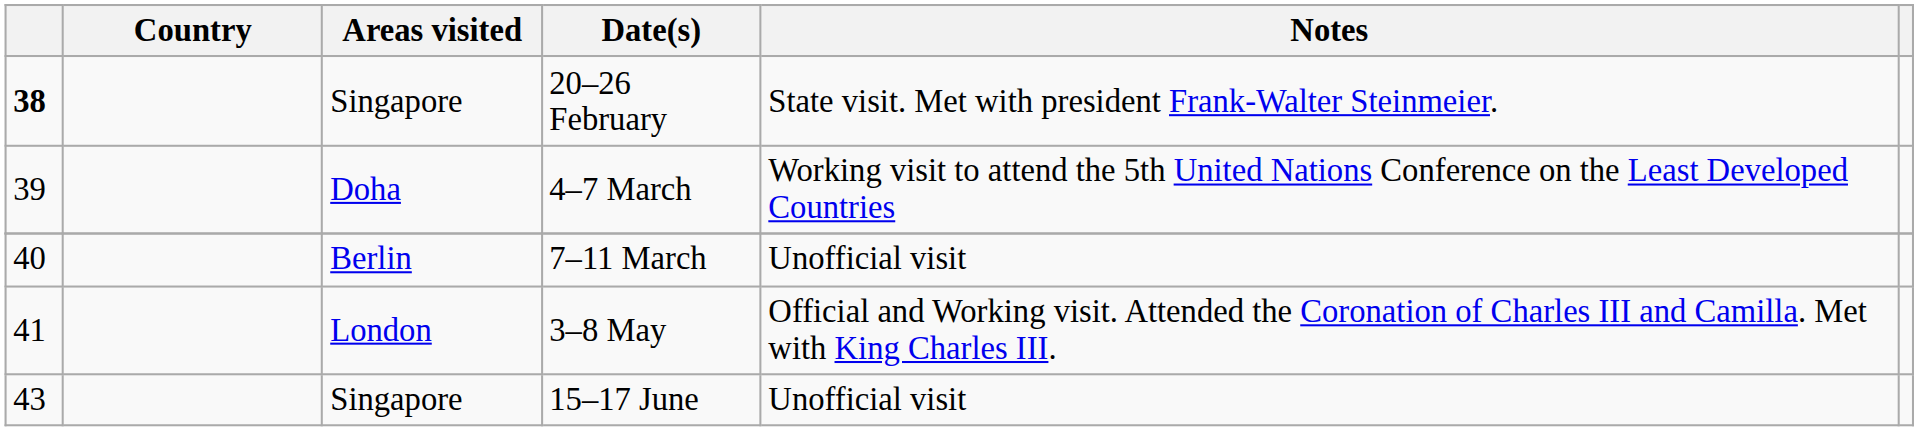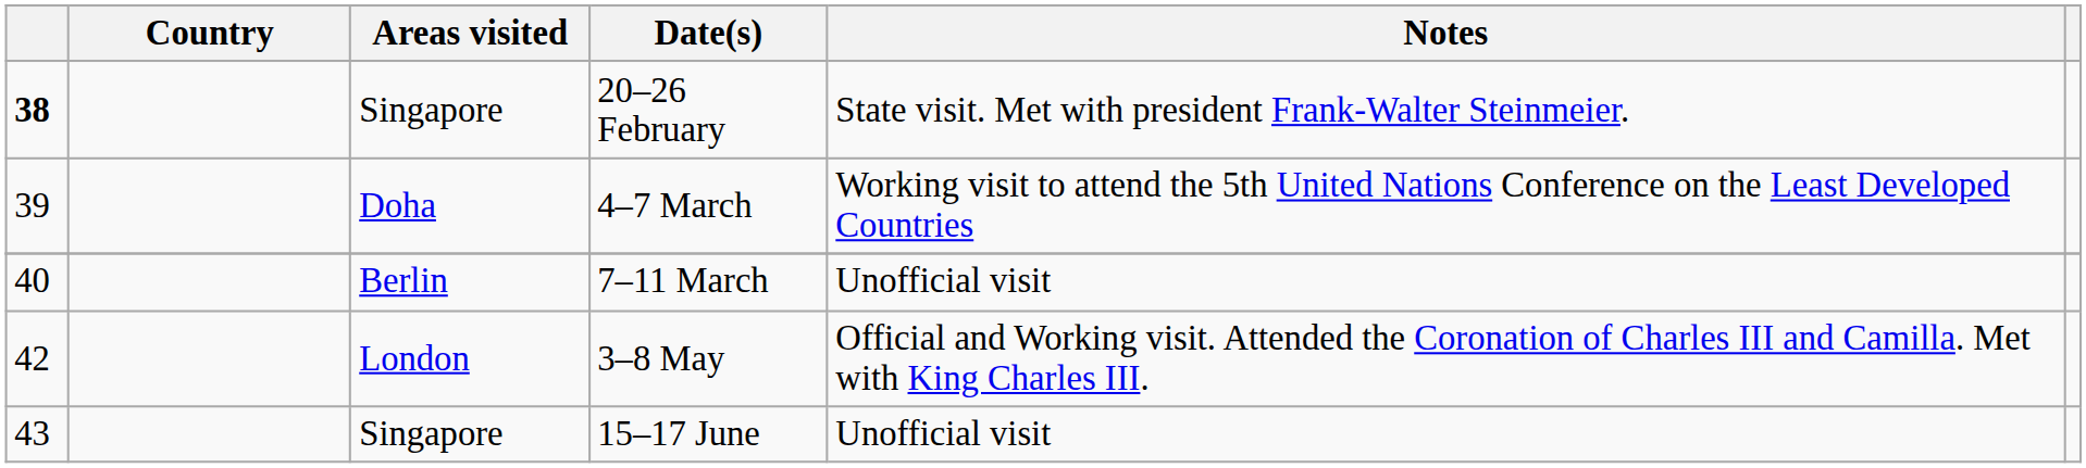 <table class="wikitable outercollapse sortable" style="margin: 1em auto 1em auto">
 <tr>
 <th style="width: 3%;"></th>
 <th width=120>Country</th>
 <th width=100>Areas visited</th>
 <th width=100>Date(s)</th>
 <th width=550>Notes</th>
 <th></th>
 </tr>
 <tr>
 <td><strong>38</strong></td>
 <td></td>
 <td>Singapore</td>
 <td>20–26 February</td>
 <td>State visit. Met with president <a href='#'>Frank-Walter Steinmeier</a>.</td>
 <td></td>
 </tr>
 <tr>
 <td>39</td>
 <td></td>
 <td><a href='#'>Doha</a></td>
 <td>4–7 March</td>
 <td>Working visit to attend the 5th <a href='#'>United Nations</a> Conference on the <a href='#'>Least Developed Countries</a></td>
 <td></td>
 </tr>
 <tr>
 </tr>
 <tr>
 <td>40</td>
 <td></td>
 <td><a href='#'>Berlin</a></td>
 <td>7–11 March</td>
 <td>Unofficial visit</td>
 <td></td>
 </tr>
 <tr>
-<td>41</td>
+<td>42</td>
 <td></td>
 <td><a href='#'>London</a></td>
 <td>3–8 May</td>
 <td>Official and Working visit. Attended the <a href='#'>Coronation of Charles III and Camilla</a>. Met with <a href='#'>King Charles III</a>.</td>
 <td></td>
 </tr>
 <tr>
 <td>43</td>
 <td></td>
 <td>Singapore</td>
 <td>15–17 June</td>
 <td>Unofficial visit</td>
 <td></td>
 </tr>
 </table>
